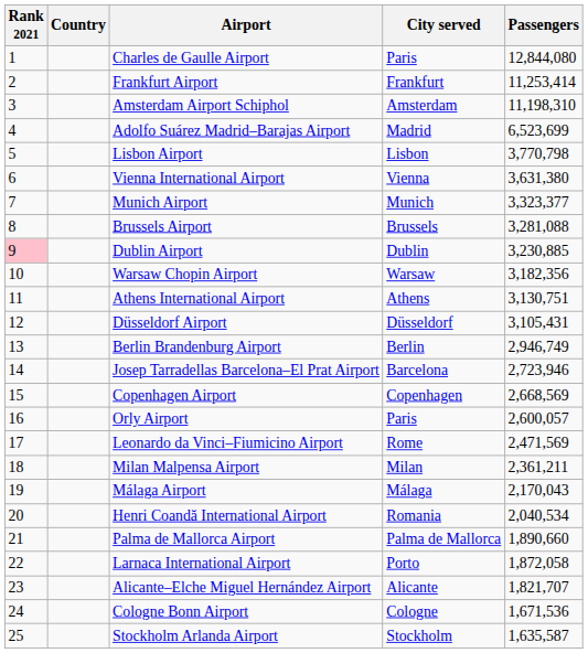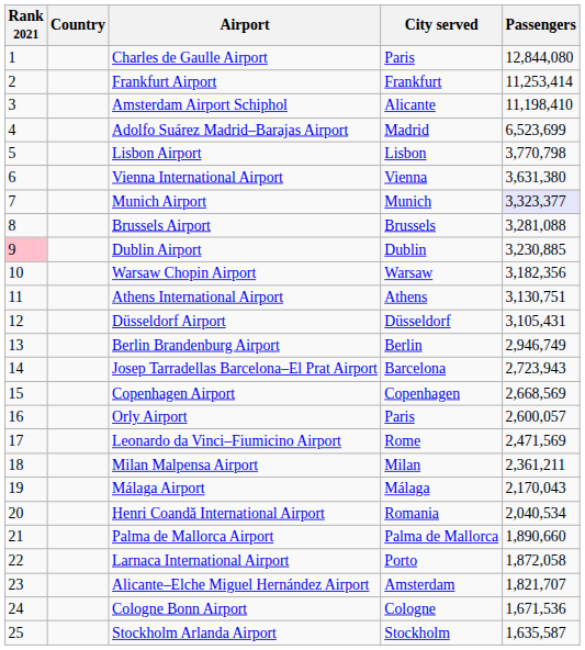 <table class="wikitable sortable">
 <tr>
 <th>Rank<br><small>2021</small></th>
 <th>Country</th>
 <th>Airport</th>
 <th>City served</th>
 <th>Passengers</th>
 </tr>
 <tr>
 <td>1</td>
 <td></td>
 <td><a href='#'>Charles de Gaulle Airport</a></td>
 <td><a href='#'>Paris</a></td>
 <td>12,844,080</td>
 </tr>
 <tr>
 <td>2</td>
 <td></td>
 <td><a href='#'>Frankfurt Airport</a></td>
 <td><a href='#'>Frankfurt</a></td>
 <td>11,253,414</td>
 </tr>
 <tr>
 <td>3</td>
 <td></td>
 <td><a href='#'>Amsterdam Airport Schiphol</a></td>
-<td><a href='#'>Amsterdam</a></td>
-<td>11,198,310</td>
+<td><a href='#'>Alicante</a></td>
+<td>11,198,410</td>
 </tr>
 <tr>
 <td>4</td>
 <td></td>
 <td><a href='#'>Adolfo Suárez Madrid–Barajas Airport</a></td>
 <td><a href='#'>Madrid</a></td>
 <td>6,523,699</td>
 </tr>
 <tr>
 <td>5</td>
 <td></td>
 <td><a href='#'>Lisbon Airport</a></td>
 <td><a href='#'>Lisbon</a></td>
 <td>3,770,798</td>
 </tr>
 <tr>
 <td>6</td>
 <td></td>
 <td><a href='#'>Vienna International Airport</a></td>
 <td><a href='#'>Vienna</a></td>
 <td>3,631,380</td>
 </tr>
 <tr>
 <td>7</td>
 <td></td>
 <td><a href='#'>Munich Airport</a></td>
 <td><a href='#'>Munich</a></td>
-<td>3,323,377</td>
+<td style="background: lavender;">3,323,377</td>
 </tr>
 <tr>
 <td>8</td>
 <td></td>
 <td><a href='#'>Brussels Airport</a></td>
 <td><a href='#'>Brussels</a></td>
 <td>3,281,088</td>
 </tr>
 <tr>
 <td style="background: pink;">9</td>
 <td></td>
 <td><a href='#'>Dublin Airport</a></td>
 <td><a href='#'>Dublin</a></td>
 <td>3,230,885</td>
 </tr>
 <tr>
 <td>10</td>
 <td></td>
 <td><a href='#'>Warsaw Chopin Airport</a></td>
 <td><a href='#'>Warsaw</a></td>
 <td>3,182,356</td>
 </tr>
 <tr>
 <td>11</td>
 <td></td>
 <td><a href='#'>Athens International Airport</a></td>
 <td><a href='#'>Athens</a></td>
 <td>3,130,751</td>
 </tr>
 <tr>
 <td>12</td>
 <td></td>
 <td><a href='#'>Düsseldorf Airport</a></td>
 <td><a href='#'>Düsseldorf</a></td>
 <td>3,105,431</td>
 </tr>
 <tr>
 <td>13</td>
 <td></td>
 <td><a href='#'>Berlin Brandenburg Airport</a></td>
 <td><a href='#'>Berlin</a></td>
 <td>2,946,749</td>
 </tr>
 <tr>
 <td>14</td>
 <td></td>
 <td><a href='#'>Josep Tarradellas Barcelona–El Prat Airport</a></td>
 <td><a href='#'>Barcelona</a></td>
-<td>2,723,946</td>
+<td>2,723,943</td>
 </tr>
 <tr>
 <td>15</td>
 <td></td>
 <td><a href='#'>Copenhagen Airport</a></td>
 <td><a href='#'>Copenhagen</a></td>
 <td>2,668,569</td>
 </tr>
 <tr>
 <td>16</td>
 <td></td>
 <td><a href='#'>Orly Airport</a></td>
 <td><a href='#'>Paris</a></td>
 <td>2,600,057</td>
 </tr>
 <tr>
 <td>17</td>
 <td></td>
 <td><a href='#'>Leonardo da Vinci–Fiumicino Airport</a></td>
 <td><a href='#'>Rome</a></td>
 <td>2,471,569</td>
 </tr>
 <tr>
 <td>18</td>
 <td></td>
 <td><a href='#'>Milan Malpensa Airport</a></td>
 <td><a href='#'>Milan</a></td>
 <td>2,361,211</td>
 </tr>
 <tr>
 <td>19</td>
 <td></td>
 <td><a href='#'>Málaga Airport</a></td>
 <td><a href='#'>Málaga</a></td>
 <td>2,170,043</td>
 </tr>
 <tr>
 <td>20</td>
 <td></td>
 <td><a href='#'>Henri Coandă International Airport</a></td>
 <td><a href='#'>Romania</a></td>
 <td>2,040,534</td>
 </tr>
 <tr>
 <td>21</td>
 <td></td>
 <td><a href='#'>Palma de Mallorca Airport</a></td>
 <td><a href='#'>Palma de Mallorca</a></td>
 <td>1,890,660</td>
 </tr>
 <tr>
 <td>22</td>
 <td></td>
 <td><a href='#'>Larnaca International Airport</a></td>
 <td><a href='#'>Porto</a></td>
 <td>1,872,058</td>
 </tr>
 <tr>
 <td>23</td>
 <td></td>
 <td><a href='#'>Alicante–Elche Miguel Hernández Airport</a></td>
-<td><a href='#'>Alicante</a></td>
+<td><a href='#'>Amsterdam</a></td>
 <td>1,821,707</td>
 </tr>
 <tr>
 <td>24</td>
 <td></td>
 <td><a href='#'>Cologne Bonn Airport</a></td>
 <td><a href='#'>Cologne</a></td>
 <td>1,671,536</td>
 </tr>
 <tr>
 <td>25</td>
 <td></td>
 <td><a href='#'>Stockholm Arlanda Airport</a></td>
 <td><a href='#'>Stockholm</a></td>
 <td>1,635,587</td>
 </tr>
 </table>
